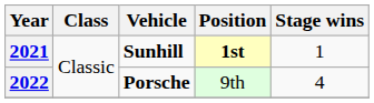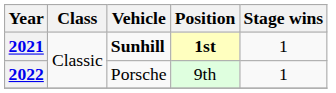 <table class="wikitable">
 <tr>
 <th>Year</th>
 <th>Class</th>
 <th>Vehicle</th>
 <th>Position</th>
 <th>Stage wins</th>
 </tr>
 <tr>
 <th><a href='#'>2021</a></th>
 <td rowspan=2>Classic</td>
 <td rowspan=1><strong>Sunhill</strong></td>
 <td align="center" style="background:#FFFFBF;"><strong>1st</strong></td>
 <td align="center">1</td>
 </tr>
 <tr>
 <th><a href='#'>2022</a></th>
-<td rowspan=1><strong>Porsche</strong></td>
+<td rowspan=1>Porsche</td>
 <td align="center" style="background:#DFFFDF;">9th</td>
-<td align="center">4</td>
+<td align="center">1</td>
 </tr>
 <tr>
 </tr>
 </table>
